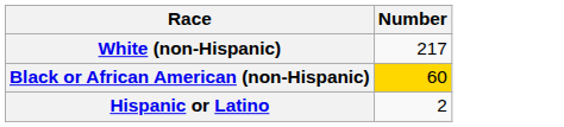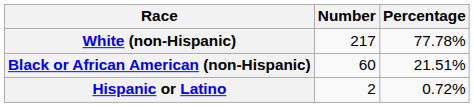 <table class="wikitable" style="text-align:right">
 <tr>
 <th scope="col">Race</th>
 <th scope="col">Number</th>
+<th scope="col">Percentage</th>
 </tr>
 <tr>
 <th scope="row"><a href='#'>White</a> (non-Hispanic)</th>
 <td>217</td>
+<td>77.78%</td>
 </tr>
 <tr>
 <th scope="row"><a href='#'>Black or African American</a> (non-Hispanic)</th>
-<td style="background: gold;">60</td>
+<td>60</td>
+<td>21.51%</td>
 </tr>
 <tr>
 <th scope="row"><a href='#'>Hispanic</a> or <a href='#'>Latino</a></th>
 <td>2</td>
+<td>0.72%</td>
 </tr>
 </table>
